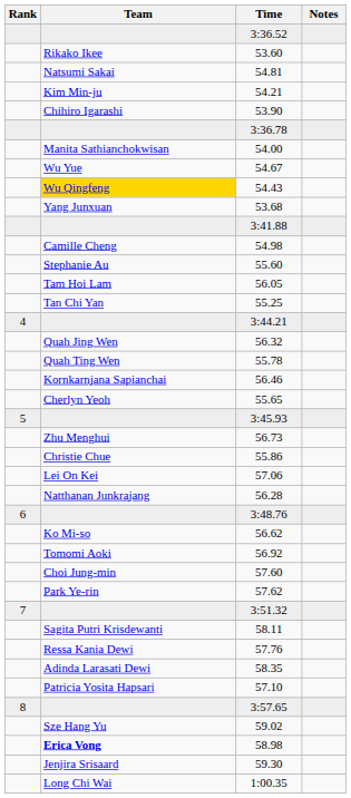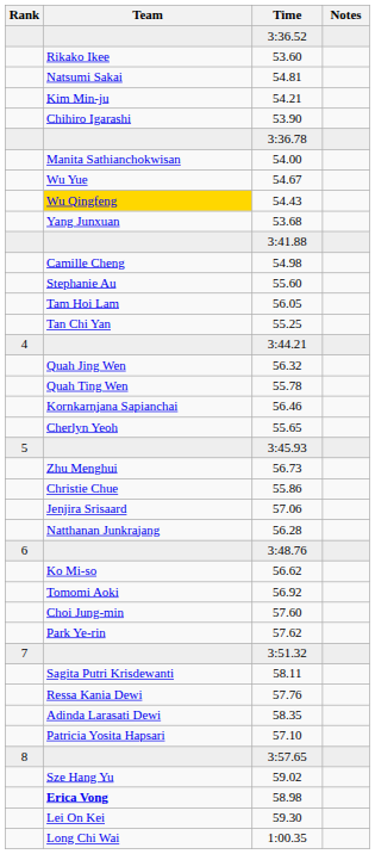 <table class="wikitable" style="text-align:center">
 <tr>
 <th width=40>Rank</th>
 <th width=250>Team</th>
 <th width=80>Time</th>
 <th width=50>Notes</th>
 </tr>
 <tr bgcolor=eeeeee>
 <td></td>
 <td align=left></td>
 <td>3:36.52</td>
 <td></td>
 </tr>
 <tr>
 <td></td>
 <td align=left><a href='#'>Rikako Ikee</a></td>
 <td>53.60</td>
 <td></td>
 </tr>
 <tr>
 <td></td>
 <td align=left><a href='#'>Natsumi Sakai</a></td>
 <td>54.81</td>
 <td></td>
 </tr>
 <tr>
 <td></td>
 <td align=left><a href='#'>Kim Min-ju</a></td>
 <td>54.21</td>
 <td></td>
 </tr>
 <tr>
 <td></td>
 <td align=left><a href='#'>Chihiro Igarashi</a></td>
 <td>53.90</td>
 <td></td>
 </tr>
 <tr bgcolor=eeeeee>
 <td></td>
 <td align=left></td>
 <td>3:36.78</td>
 <td></td>
 </tr>
 <tr>
 <td></td>
 <td align=left><a href='#'>Manita Sathianchokwisan</a></td>
 <td>54.00</td>
 <td></td>
 </tr>
 <tr>
 <td></td>
 <td align=left><a href='#'>Wu Yue</a></td>
 <td>54.67</td>
 <td></td>
 </tr>
 <tr>
 <td></td>
 <td align=left style="background: gold;"><a href='#'>Wu Qingfeng</a></td>
 <td>54.43</td>
 <td></td>
 </tr>
 <tr>
 <td></td>
 <td align=left><a href='#'>Yang Junxuan</a></td>
 <td>53.68</td>
 <td></td>
 </tr>
 <tr bgcolor=eeeeee>
 <td></td>
 <td align=left></td>
 <td>3:41.88</td>
 <td></td>
 </tr>
 <tr>
 <td></td>
 <td align=left><a href='#'>Camille Cheng</a></td>
 <td>54.98</td>
 <td></td>
 </tr>
 <tr>
 <td></td>
 <td align=left><a href='#'>Stephanie Au</a></td>
 <td>55.60</td>
 <td></td>
 </tr>
 <tr>
 <td></td>
 <td align=left><a href='#'>Tam Hoi Lam</a></td>
 <td>56.05</td>
 <td></td>
 </tr>
 <tr>
 <td></td>
 <td align=left><a href='#'>Tan Chi Yan</a></td>
 <td>55.25</td>
 <td></td>
 </tr>
 <tr bgcolor=eeeeee>
 <td>4</td>
 <td align=left></td>
 <td>3:44.21</td>
 <td></td>
 </tr>
 <tr>
 <td></td>
 <td align=left><a href='#'>Quah Jing Wen</a></td>
 <td>56.32</td>
 <td></td>
 </tr>
 <tr>
 <td></td>
 <td align=left><a href='#'>Quah Ting Wen</a></td>
 <td>55.78</td>
 <td></td>
 </tr>
 <tr>
 <td></td>
 <td align=left><a href='#'>Kornkarnjana Sapianchai</a></td>
 <td>56.46</td>
 <td></td>
 </tr>
 <tr>
 <td></td>
 <td align=left><a href='#'>Cherlyn Yeoh</a></td>
 <td>55.65</td>
 <td></td>
 </tr>
 <tr bgcolor=eeeeee>
 <td>5</td>
 <td align=left></td>
 <td>3:45.93</td>
 <td></td>
 </tr>
 <tr>
 <td></td>
 <td align=left><a href='#'>Zhu Menghui</a></td>
 <td>56.73</td>
 <td></td>
 </tr>
 <tr>
 <td></td>
 <td align=left><a href='#'>Christie Chue</a></td>
 <td>55.86</td>
 <td></td>
 </tr>
 <tr>
 <td></td>
-<td align=left><a href='#'>Lei On Kei</a></td>
+<td align=left><a href='#'>Jenjira Srisaard</a></td>
 <td>57.06</td>
 <td></td>
 </tr>
 <tr>
 <td></td>
 <td align=left><a href='#'>Natthanan Junkrajang</a></td>
 <td>56.28</td>
 <td></td>
 </tr>
 <tr bgcolor=eeeeee>
 <td>6</td>
 <td align=left></td>
 <td>3:48.76</td>
 <td></td>
 </tr>
 <tr>
 <td></td>
 <td align=left><a href='#'>Ko Mi-so</a></td>
 <td>56.62</td>
 <td></td>
 </tr>
 <tr>
 <td></td>
 <td align=left><a href='#'>Tomomi Aoki</a></td>
 <td>56.92</td>
 <td></td>
 </tr>
 <tr>
 <td></td>
 <td align=left><a href='#'>Choi Jung-min</a></td>
 <td>57.60</td>
 <td></td>
 </tr>
 <tr>
 <td></td>
 <td align=left><a href='#'>Park Ye-rin</a></td>
 <td>57.62</td>
 <td></td>
 </tr>
 <tr bgcolor=eeeeee>
 <td>7</td>
 <td align=left></td>
 <td>3:51.32</td>
 <td></td>
 </tr>
 <tr>
 <td></td>
 <td align=left><a href='#'>Sagita Putri Krisdewanti</a></td>
 <td>58.11</td>
 <td></td>
 </tr>
 <tr>
 <td></td>
 <td align=left><a href='#'>Ressa Kania Dewi</a></td>
 <td>57.76</td>
 <td></td>
 </tr>
 <tr>
 <td></td>
 <td align=left><a href='#'>Adinda Larasati Dewi</a></td>
 <td>58.35</td>
 <td></td>
 </tr>
 <tr>
 <td></td>
 <td align=left><a href='#'>Patricia Yosita Hapsari</a></td>
 <td>57.10</td>
 <td></td>
 </tr>
 <tr bgcolor=eeeeee>
 <td>8</td>
 <td align=left></td>
 <td>3:57.65</td>
 <td></td>
 </tr>
 <tr>
 <td></td>
 <td align=left><a href='#'>Sze Hang Yu</a></td>
 <td>59.02</td>
 <td></td>
 </tr>
 <tr>
 <td></td>
 <td align=left><strong><a href='#'>Erica Vong</a></strong></td>
 <td>58.98</td>
 <td></td>
 </tr>
 <tr>
 <td></td>
-<td align=left><a href='#'>Jenjira Srisaard</a></td>
+<td align=left><a href='#'>Lei On Kei</a></td>
 <td>59.30</td>
 <td></td>
 </tr>
 <tr>
 <td></td>
 <td align=left><a href='#'>Long Chi Wai</a></td>
 <td>1:00.35</td>
 <td></td>
 </tr>
 </table>
